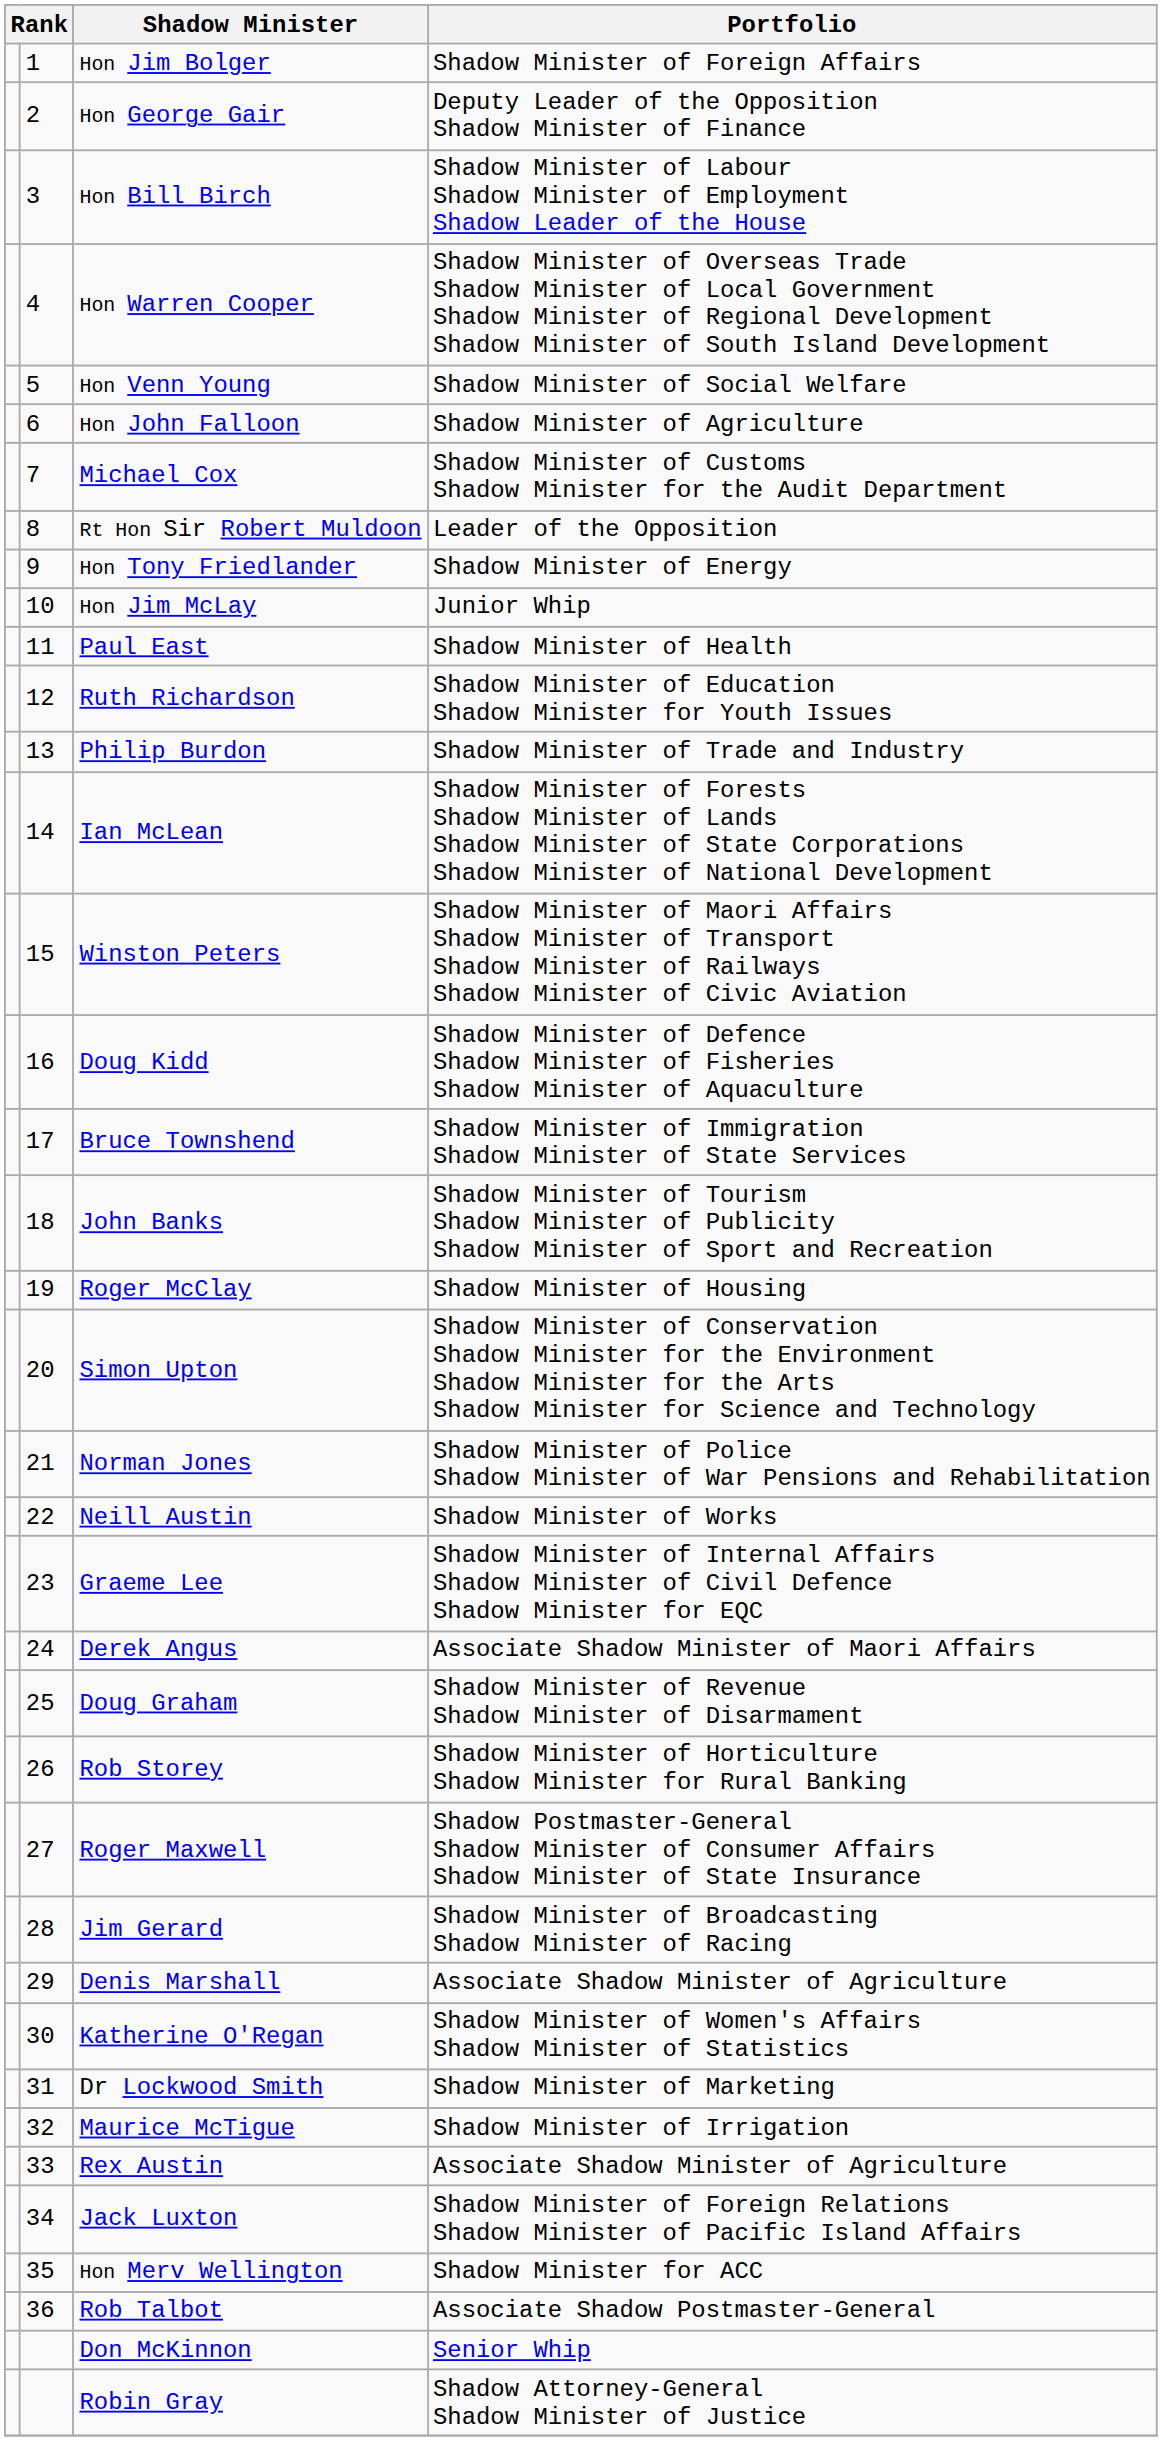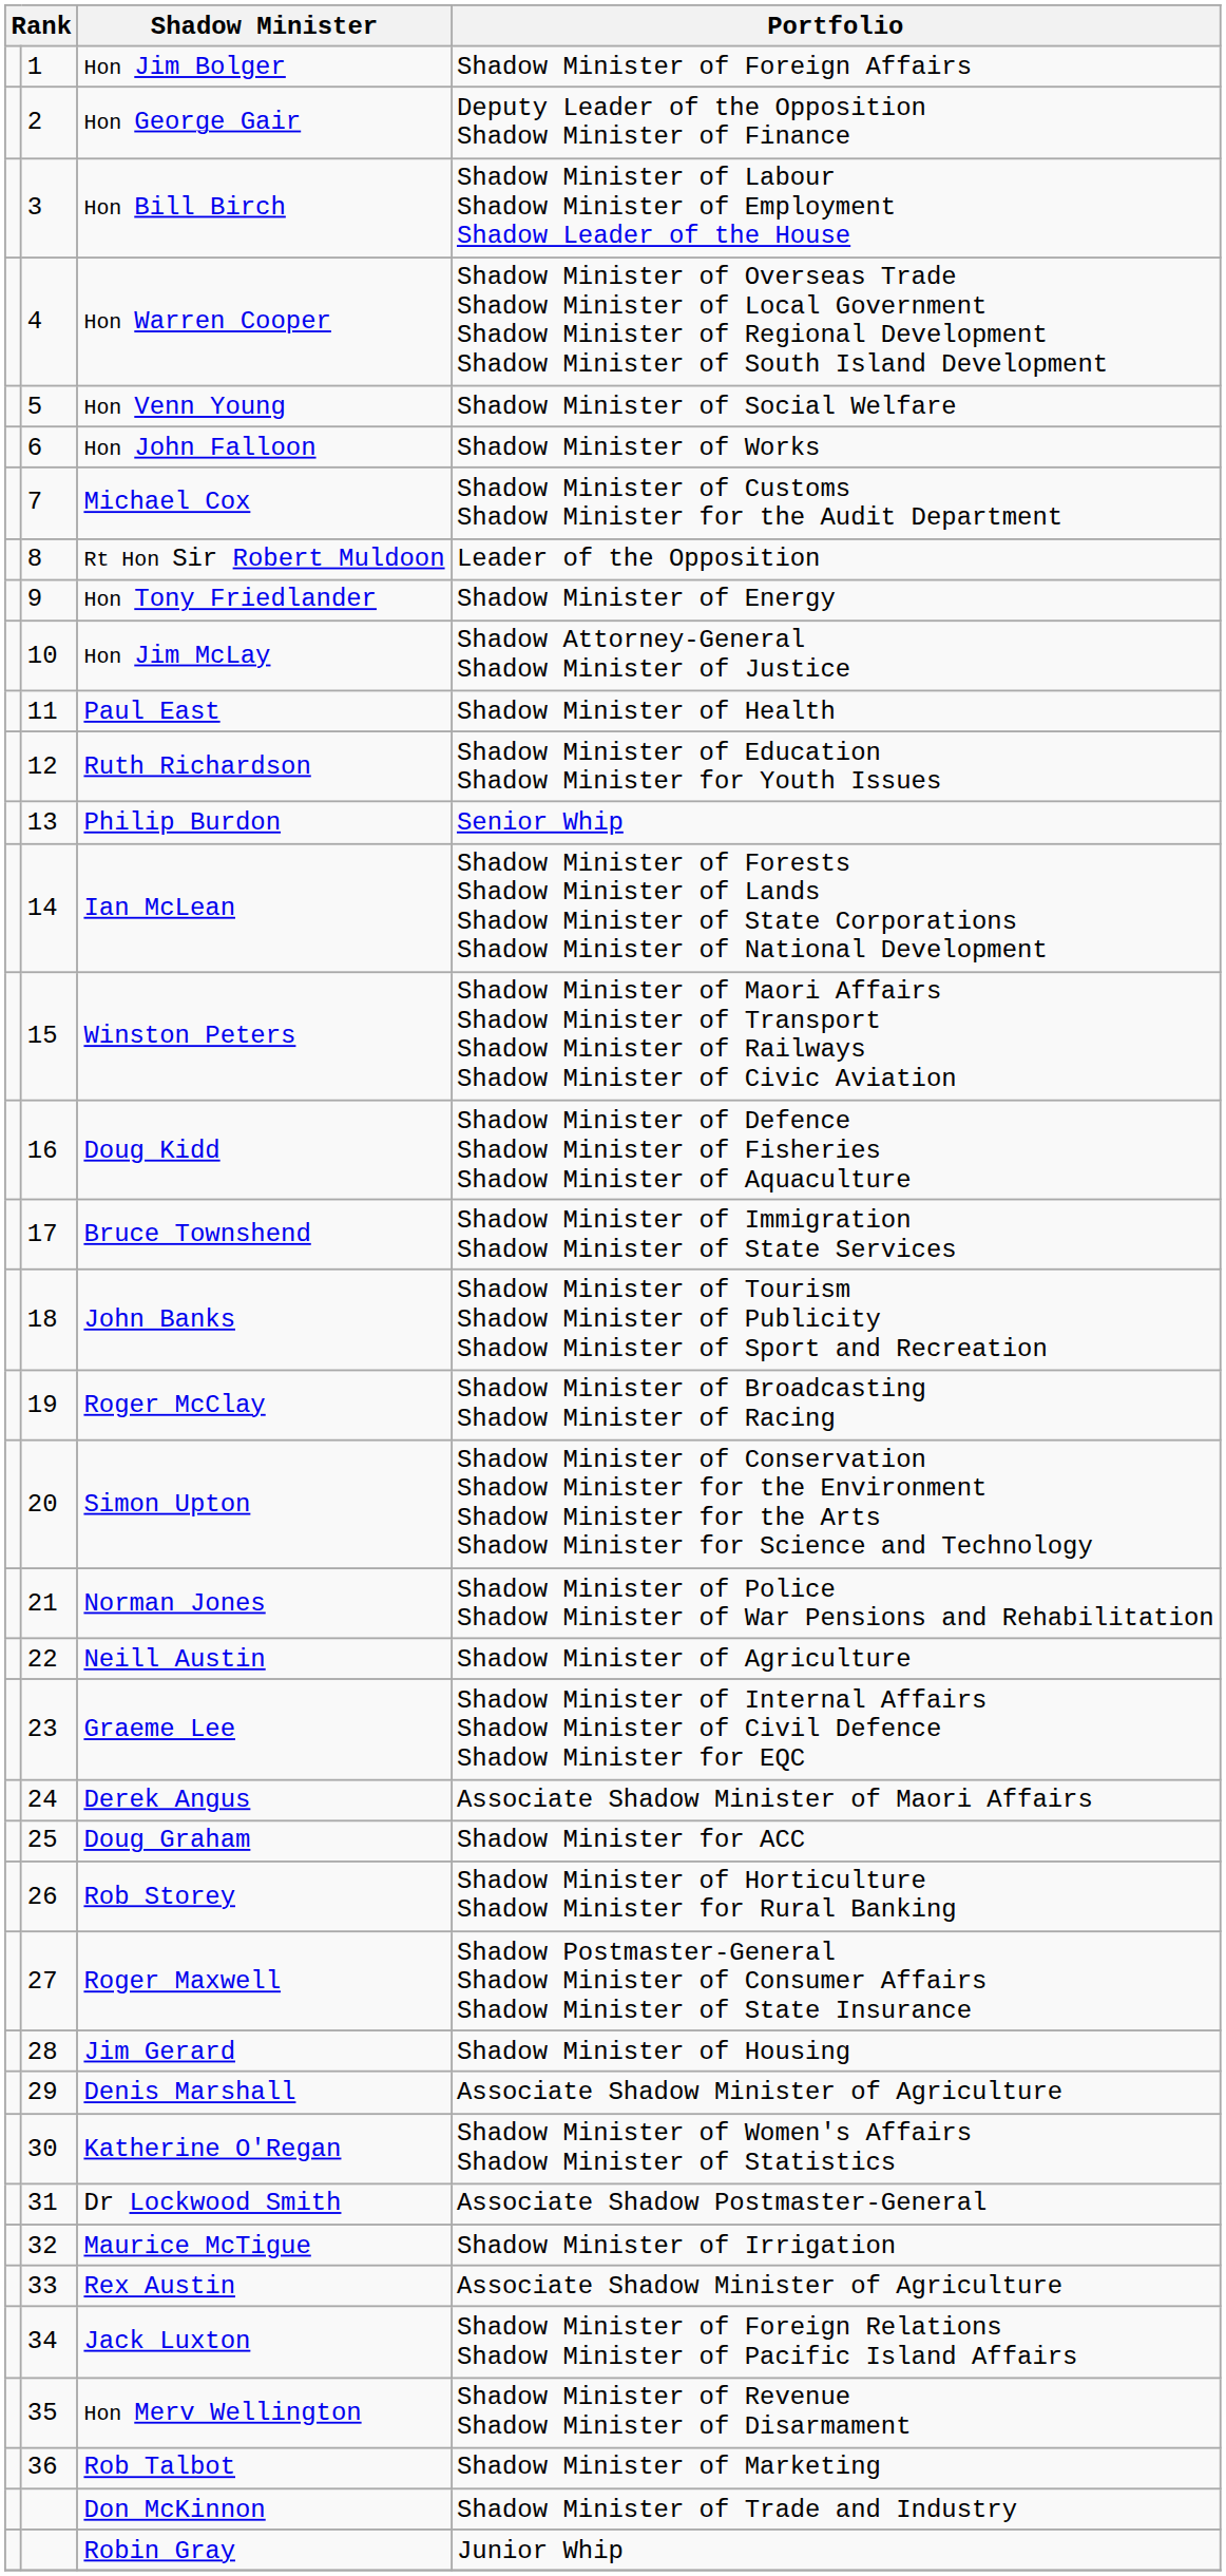 <table class="wikitable">
 <tr>
 <th colspan="2">Rank</th>
 <th>Shadow Minister</th>
 <th>Portfolio</th>
 </tr>
 <tr>
 <td bgcolor=></td>
 <td>1</td>
 <td><small>Hon </small><a href='#'>Jim Bolger</a></td>
 <td>Shadow Minister of Foreign Affairs</td>
 </tr>
 <tr>
 <td bgcolor=></td>
 <td>2</td>
 <td><small>Hon </small><a href='#'>George Gair</a></td>
 <td>Deputy Leader of the Opposition<br>Shadow Minister of Finance</td>
 </tr>
 <tr>
 <td bgcolor=></td>
 <td>3</td>
 <td><small>Hon </small><a href='#'>Bill Birch</a></td>
 <td>Shadow Minister of Labour<br>Shadow Minister of Employment<br><a href='#'>Shadow Leader of the House</a></td>
 </tr>
 <tr>
 <td bgcolor=></td>
 <td>4</td>
 <td><small>Hon </small><a href='#'>Warren Cooper</a></td>
 <td>Shadow Minister of Overseas Trade<br>Shadow Minister of Local Government<br>Shadow Minister of Regional Development<br>Shadow Minister of South Island Development</td>
 </tr>
 <tr>
 <td bgcolor=></td>
 <td>5</td>
 <td><small>Hon </small><a href='#'>Venn Young</a></td>
 <td>Shadow Minister of Social Welfare</td>
 </tr>
 <tr>
 <td bgcolor=></td>
 <td>6</td>
 <td><small>Hon </small><a href='#'>John Falloon</a></td>
-<td>Shadow Minister of Agriculture</td>
+<td>Shadow Minister of Works</td>
 </tr>
 <tr>
 <td bgcolor=></td>
 <td>7</td>
 <td><a href='#'>Michael Cox</a></td>
 <td>Shadow Minister of Customs<br>Shadow Minister for the Audit Department</td>
 </tr>
 <tr>
 <td bgcolor=></td>
 <td>8</td>
 <td><small>Rt Hon </small>Sir <a href='#'>Robert Muldoon</a></td>
 <td>Leader of the Opposition</td>
 </tr>
 <tr>
 <td bgcolor=></td>
 <td>9</td>
 <td><small>Hon </small><a href='#'>Tony Friedlander</a></td>
 <td>Shadow Minister of Energy</td>
 </tr>
 <tr>
 <td bgcolor=></td>
 <td>10</td>
 <td><small>Hon </small><a href='#'>Jim McLay</a></td>
-<td>Junior Whip</td>
+<td>Shadow Attorney-General<br>Shadow Minister of Justice</td>
 </tr>
 <tr>
 <td bgcolor=></td>
 <td>11</td>
 <td><a href='#'>Paul East</a></td>
 <td>Shadow Minister of Health</td>
 </tr>
 <tr>
 <td bgcolor=></td>
 <td>12</td>
 <td><a href='#'>Ruth Richardson</a></td>
 <td>Shadow Minister of Education<br>Shadow Minister for Youth Issues</td>
 </tr>
 <tr>
 <td bgcolor=></td>
 <td>13</td>
 <td><a href='#'>Philip Burdon</a></td>
-<td>Shadow Minister of Trade and Industry</td>
+<td><a href='#'>Senior Whip</a></td>
 </tr>
 <tr>
 <td bgcolor=></td>
 <td>14</td>
 <td><a href='#'>Ian McLean</a></td>
 <td>Shadow Minister of Forests<br>Shadow Minister of Lands<br>Shadow Minister of State Corporations<br>Shadow Minister of National Development</td>
 </tr>
 <tr>
 <td bgcolor=></td>
 <td>15</td>
 <td><a href='#'>Winston Peters</a></td>
 <td>Shadow Minister of Maori Affairs<br>Shadow Minister of Transport<br>Shadow Minister of Railways<br>Shadow Minister of Civic Aviation</td>
 </tr>
 <tr>
 <td bgcolor=></td>
 <td>16</td>
 <td><a href='#'>Doug Kidd</a></td>
 <td>Shadow Minister of Defence<br>Shadow Minister of Fisheries<br>Shadow Minister of Aquaculture</td>
 </tr>
 <tr>
 <td bgcolor=></td>
 <td>17</td>
 <td><a href='#'>Bruce Townshend</a></td>
 <td>Shadow Minister of Immigration<br>Shadow Minister of State Services</td>
 </tr>
 <tr>
 <td bgcolor=></td>
 <td>18</td>
 <td><a href='#'>John Banks</a></td>
 <td>Shadow Minister of Tourism<br>Shadow Minister of Publicity<br>Shadow Minister of Sport and Recreation</td>
 </tr>
 <tr>
 <td bgcolor=></td>
 <td>19</td>
 <td><a href='#'>Roger McClay</a></td>
-<td>Shadow Minister of Housing</td>
+<td>Shadow Minister of Broadcasting<br>Shadow Minister of Racing</td>
 </tr>
 <tr>
 <td bgcolor=></td>
 <td>20</td>
 <td><a href='#'>Simon Upton</a></td>
 <td>Shadow Minister of Conservation<br>Shadow Minister for the Environment<br>Shadow Minister for the Arts<br>Shadow Minister for Science and Technology</td>
 </tr>
 <tr>
 <td bgcolor=></td>
 <td>21</td>
 <td><a href='#'>Norman Jones</a></td>
 <td>Shadow Minister of Police<br>Shadow Minister of War Pensions and Rehabilitation</td>
 </tr>
 <tr>
 <td bgcolor=></td>
 <td>22</td>
 <td><a href='#'>Neill Austin</a></td>
-<td>Shadow Minister of Works</td>
+<td>Shadow Minister of Agriculture</td>
 </tr>
 <tr>
 <td bgcolor=></td>
 <td>23</td>
 <td><a href='#'>Graeme Lee</a></td>
 <td>Shadow Minister of Internal Affairs<br>Shadow Minister of Civil Defence<br>Shadow Minister for EQC</td>
 </tr>
 <tr>
 <td bgcolor=></td>
 <td>24</td>
 <td><a href='#'>Derek Angus</a></td>
 <td>Associate Shadow Minister of Maori Affairs</td>
 </tr>
 <tr>
 <td bgcolor=></td>
 <td>25</td>
 <td><a href='#'>Doug Graham</a></td>
-<td>Shadow Minister of Revenue<br>Shadow Minister of Disarmament</td>
+<td>Shadow Minister for ACC</td>
 </tr>
 <tr>
 <td bgcolor=></td>
 <td>26</td>
 <td><a href='#'>Rob Storey</a></td>
 <td>Shadow Minister of Horticulture<br>Shadow Minister for Rural Banking</td>
 </tr>
 <tr>
 <td bgcolor=></td>
 <td>27</td>
 <td><a href='#'>Roger Maxwell</a></td>
 <td>Shadow Postmaster-General<br>Shadow Minister of Consumer Affairs<br>Shadow Minister of State Insurance</td>
 </tr>
 <tr>
 <td bgcolor=></td>
 <td>28</td>
 <td><a href='#'>Jim Gerard</a></td>
-<td>Shadow Minister of Broadcasting<br>Shadow Minister of Racing</td>
+<td>Shadow Minister of Housing</td>
 </tr>
 <tr>
 <td bgcolor=></td>
 <td>29</td>
 <td><a href='#'>Denis Marshall</a></td>
 <td>Associate Shadow Minister of Agriculture</td>
 </tr>
 <tr>
 <td bgcolor=></td>
 <td>30</td>
 <td><a href='#'>Katherine O'Regan</a></td>
 <td>Shadow Minister of Women's Affairs<br>Shadow Minister of Statistics</td>
 </tr>
 <tr>
 <td bgcolor=></td>
 <td>31</td>
 <td>Dr <a href='#'>Lockwood Smith</a></td>
-<td>Shadow Minister of Marketing</td>
+<td>Associate Shadow Postmaster-General</td>
 </tr>
 <tr>
 <td bgcolor=></td>
 <td>32</td>
 <td><a href='#'>Maurice McTigue</a></td>
 <td>Shadow Minister of Irrigation</td>
 </tr>
 <tr>
 <td bgcolor=></td>
 <td>33</td>
 <td><a href='#'>Rex Austin</a></td>
 <td>Associate Shadow Minister of Agriculture</td>
 </tr>
 <tr>
 <td bgcolor=></td>
 <td>34</td>
 <td><a href='#'>Jack Luxton</a></td>
 <td>Shadow Minister of Foreign Relations<br>Shadow Minister of Pacific Island Affairs</td>
 </tr>
 <tr>
 <td bgcolor=></td>
 <td>35</td>
 <td><small>Hon </small><a href='#'>Merv Wellington</a></td>
-<td>Shadow Minister for ACC</td>
+<td>Shadow Minister of Revenue<br>Shadow Minister of Disarmament</td>
 </tr>
 <tr>
 <td bgcolor=></td>
 <td>36</td>
 <td><a href='#'>Rob Talbot</a></td>
-<td>Associate Shadow Postmaster-General</td>
+<td>Shadow Minister of Marketing</td>
 </tr>
 <tr>
 <td bgcolor=></td>
 <td></td>
 <td><a href='#'>Don McKinnon</a></td>
-<td><a href='#'>Senior Whip</a></td>
+<td>Shadow Minister of Trade and Industry</td>
 </tr>
 <tr>
 <td bgcolor=></td>
 <td></td>
 <td><a href='#'>Robin Gray</a></td>
-<td>Shadow Attorney-General<br>Shadow Minister of Justice</td>
+<td>Junior Whip</td>
 </tr>
 <tr>
 </tr>
 </table>
